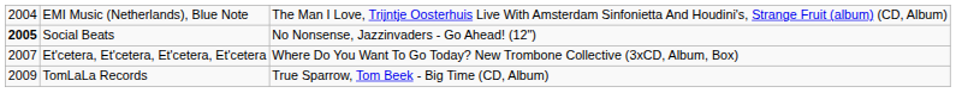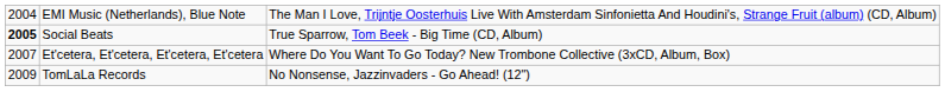 <table class=wikitable>
 <tr>
 <td>2004</td>
 <td>EMI Music (Netherlands), Blue Note</td>
 <td>The Man I Love, <a href='#'>Trijntje Oosterhuis</a> Live With Amsterdam Sinfonietta And Houdini's, <a href='#'>Strange Fruit (album)</a> (CD, Album)</td>
 </tr>
 <tr>
 <td><strong>2005</strong></td>
 <td>Social Beats</td>
-<td>No Nonsense, Jazzinvaders - Go Ahead! (12")</td>
+<td>True Sparrow, <a href='#'>Tom Beek</a> - Big Time (CD, Album)</td>
 </tr>
 <tr>
 <td>2007</td>
 <td>Et'cetera, Et'cetera, Et'cetera, Et'cetera</td>
 <td>Where Do You Want To Go Today? New Trombone Collective (3xCD, Album, Box)</td>
 </tr>
 <tr>
 <td>2009</td>
 <td>TomLaLa Records</td>
-<td>True Sparrow, <a href='#'>Tom Beek</a> - Big Time (CD, Album)</td>
+<td>No Nonsense, Jazzinvaders - Go Ahead! (12")</td>
 </tr>
 </table>
